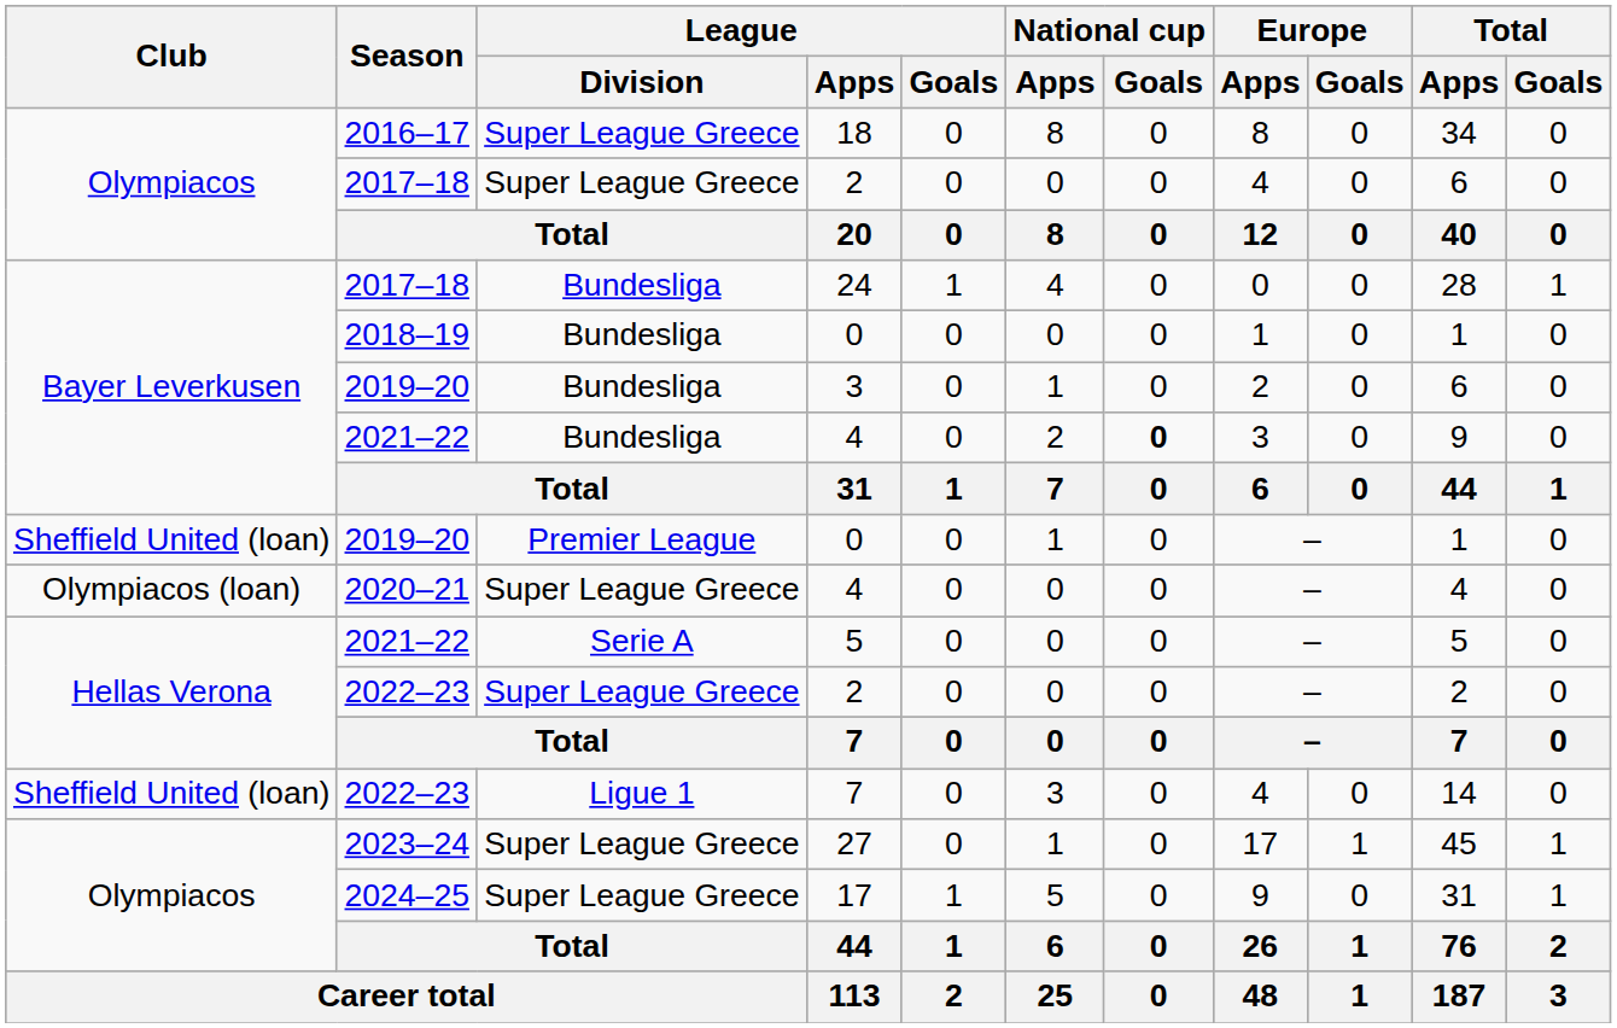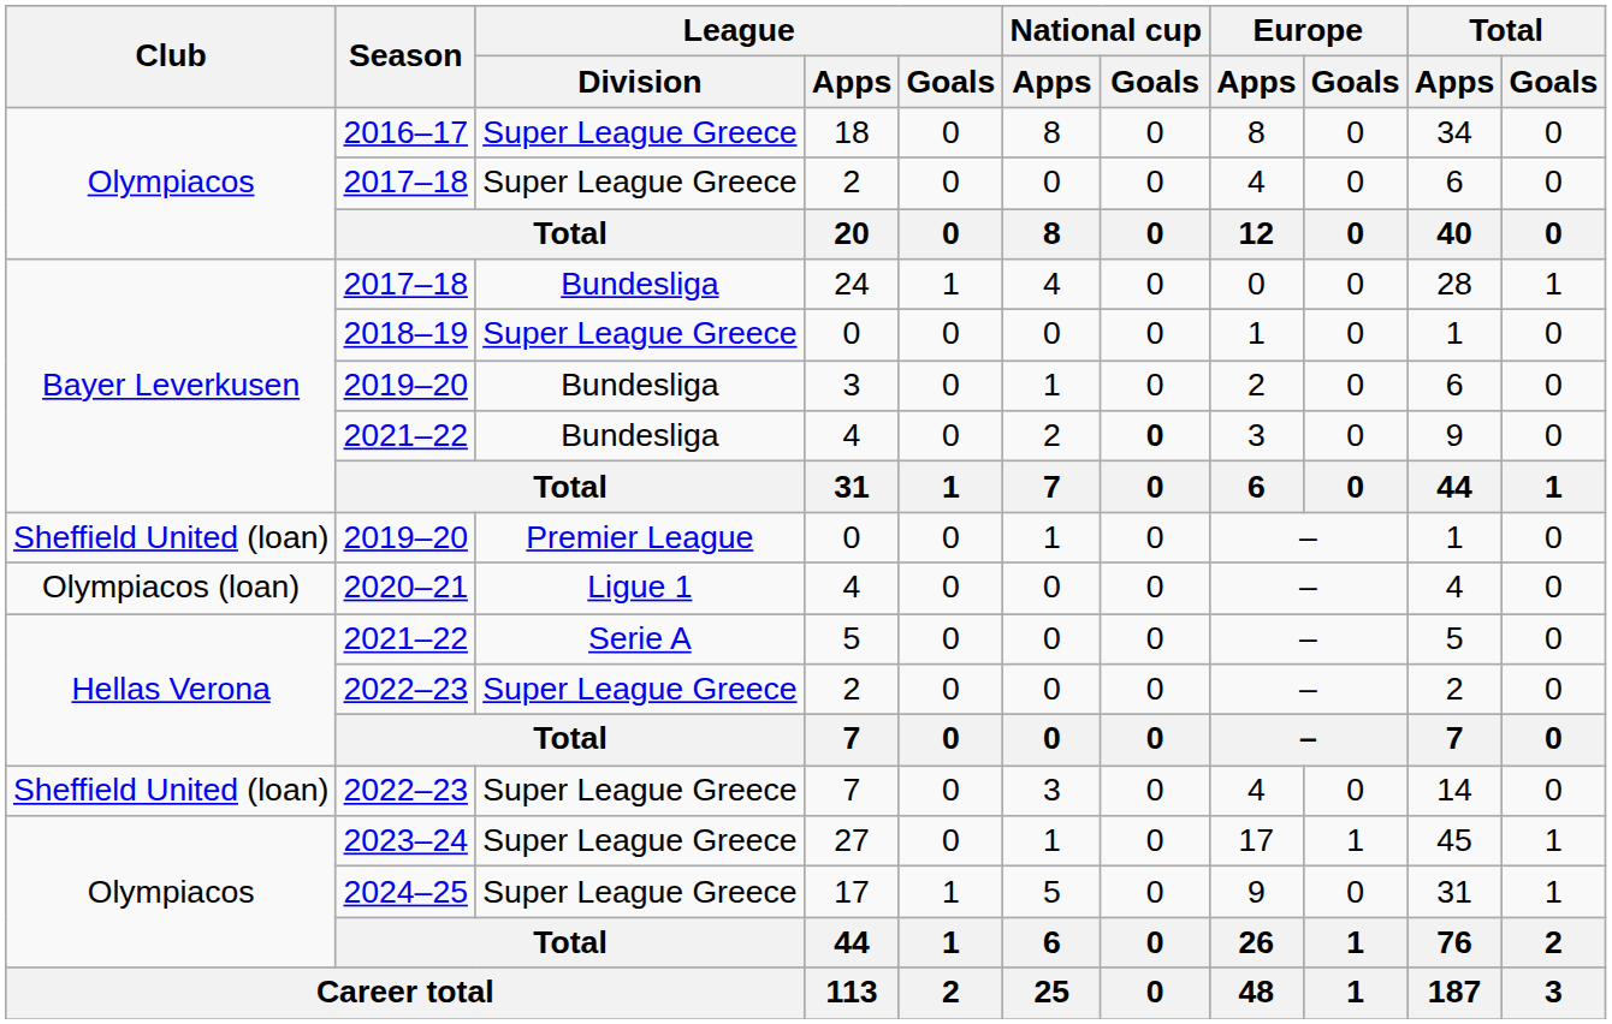 <table class="wikitable" style="text-align:center">
 <tr>
 <th rowspan="2">Club</th>
 <th rowspan="2">Season</th>
 <th colspan="3">League</th>
 <th colspan="2">National cup</th>
 <th colspan="2">Europe</th>
 <th colspan="2">Total</th>
 </tr>
 <tr>
 <th>Division</th>
 <th>Apps</th>
 <th>Goals</th>
 <th>Apps</th>
 <th>Goals</th>
 <th>Apps</th>
 <th>Goals</th>
 <th>Apps</th>
 <th>Goals</th>
 </tr>
 <tr>
 <td rowspan="3"><a href='#'>Olympiacos</a></td>
 <td><a href='#'>2016–17</a></td>
 <td><a href='#'>Super League Greece</a></td>
 <td>18</td>
 <td>0</td>
 <td>8</td>
 <td>0</td>
 <td>8</td>
 <td>0</td>
 <td>34</td>
 <td>0</td>
 </tr>
 <tr>
 <td><a href='#'>2017–18</a></td>
 <td>Super League Greece</td>
 <td>2</td>
 <td>0</td>
 <td>0</td>
 <td>0</td>
 <td>4</td>
 <td>0</td>
 <td>6</td>
 <td>0</td>
 </tr>
 <tr>
 <th colspan="2">Total</th>
 <th>20</th>
 <th>0</th>
 <th>8</th>
 <th>0</th>
 <th>12</th>
 <th>0</th>
 <th>40</th>
 <th>0</th>
 </tr>
 <tr>
 <td rowspan="5"><a href='#'>Bayer Leverkusen</a></td>
 <td><a href='#'>2017–18</a></td>
 <td><a href='#'>Bundesliga</a></td>
 <td>24</td>
 <td>1</td>
 <td>4</td>
 <td>0</td>
 <td>0</td>
 <td>0</td>
 <td>28</td>
 <td>1</td>
 </tr>
 <tr>
 <td><a href='#'>2018–19</a></td>
-<td>Bundesliga</td>
+<td><a href='#'>Super League Greece</a></td>
 <td>0</td>
 <td>0</td>
 <td>0</td>
 <td>0</td>
 <td>1</td>
 <td>0</td>
 <td>1</td>
 <td>0</td>
 </tr>
 <tr>
 <td><a href='#'>2019–20</a></td>
 <td>Bundesliga</td>
 <td>3</td>
 <td>0</td>
 <td>1</td>
 <td>0</td>
 <td>2</td>
 <td>0</td>
 <td>6</td>
 <td>0</td>
 </tr>
 <tr>
 <td><a href='#'>2021–22</a></td>
 <td>Bundesliga</td>
 <td>4</td>
 <td>0</td>
 <td>2</td>
 <td><strong>0</strong></td>
 <td>3</td>
 <td>0</td>
 <td>9</td>
 <td>0</td>
 </tr>
 <tr>
 <th colspan="2">Total</th>
 <th>31</th>
 <th>1</th>
 <th>7</th>
 <th>0</th>
 <th>6</th>
 <th>0</th>
 <th>44</th>
 <th>1</th>
 </tr>
 <tr>
 <td><a href='#'>Sheffield United</a> (loan)</td>
 <td><a href='#'>2019–20</a></td>
 <td><a href='#'>Premier League</a></td>
 <td>0</td>
 <td>0</td>
 <td>1</td>
 <td>0</td>
 <td colspan="2">–</td>
 <td>1</td>
 <td>0</td>
 </tr>
 <tr>
 <td>Olympiacos (loan)</td>
 <td><a href='#'>2020–21</a></td>
-<td>Super League Greece</td>
+<td><a href='#'>Ligue 1</a></td>
 <td>4</td>
 <td>0</td>
 <td>0</td>
 <td>0</td>
 <td colspan="2">–</td>
 <td>4</td>
 <td>0</td>
 </tr>
 <tr>
 <td rowspan="3"><a href='#'>Hellas Verona</a></td>
 <td><a href='#'>2021–22</a></td>
 <td><a href='#'>Serie A</a></td>
 <td>5</td>
 <td>0</td>
 <td>0</td>
 <td>0</td>
 <td colspan="2">–</td>
 <td>5</td>
 <td>0</td>
 </tr>
 <tr>
 <td><a href='#'>2022–23</a></td>
 <td><a href='#'>Super League Greece</a></td>
 <td>2</td>
 <td>0</td>
 <td>0</td>
 <td>0</td>
 <td colspan="2">–</td>
 <td>2</td>
 <td>0</td>
 </tr>
 <tr>
 <th colspan="2">Total</th>
 <th>7</th>
 <th>0</th>
 <th>0</th>
 <th>0</th>
 <th colspan="2">–</th>
 <th>7</th>
 <th>0</th>
 </tr>
 <tr>
 <td><a href='#'>Sheffield United</a> (loan)</td>
 <td><a href='#'>2022–23</a></td>
-<td><a href='#'>Ligue 1</a></td>
+<td>Super League Greece</td>
 <td>7</td>
 <td>0</td>
 <td>3</td>
 <td>0</td>
 <td>4</td>
 <td>0</td>
 <td>14</td>
 <td>0</td>
 </tr>
 <tr>
 <td rowspan="3">Olympiacos</td>
 <td><a href='#'>2023–24</a></td>
 <td>Super League Greece</td>
 <td>27</td>
 <td>0</td>
 <td>1</td>
 <td>0</td>
 <td>17</td>
 <td>1</td>
 <td>45</td>
 <td>1</td>
 </tr>
 <tr>
 <td><a href='#'>2024–25</a></td>
 <td>Super League Greece</td>
 <td>17</td>
 <td>1</td>
 <td>5</td>
 <td>0</td>
 <td>9</td>
 <td>0</td>
 <td>31</td>
 <td>1</td>
 </tr>
 <tr>
 <th colspan="2">Total</th>
 <th>44</th>
 <th>1</th>
 <th>6</th>
 <th>0</th>
 <th>26</th>
 <th>1</th>
 <th>76</th>
 <th>2</th>
 </tr>
 <tr>
 <th colspan="3">Career total</th>
 <th>113</th>
 <th>2</th>
 <th>25</th>
 <th>0</th>
 <th>48</th>
 <th>1</th>
 <th>187</th>
 <th>3</th>
 </tr>
 </table>
